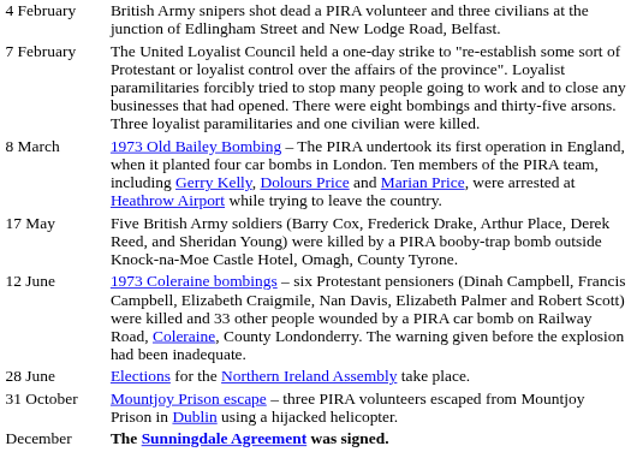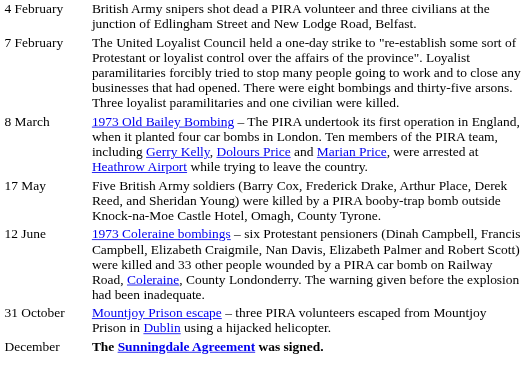 <table width=100%>
 <tr>
 <td style="width:100px; vertical-align:top;">4 February</td>
 <td>British Army snipers shot dead a PIRA volunteer and three civilians at the junction of Edlingham Street and New Lodge Road, Belfast.</td>
 </tr>
 <tr>
 <td valign="top">7 February</td>
 <td>The United Loyalist Council held a one-day strike to "re-establish some sort of Protestant or loyalist control over the affairs of the province". Loyalist paramilitaries forcibly tried to stop many people going to work and to close any businesses that had opened. There were eight bombings and thirty-five arsons. Three loyalist paramilitaries and one civilian were killed.</td>
 </tr>
 <tr>
 <td valign="top">8 March</td>
 <td><a href='#'>1973 Old Bailey Bombing</a> – The PIRA undertook its first operation in England, when it planted four car bombs in London. Ten members of the PIRA team, including <a href='#'>Gerry Kelly</a>, <a href='#'>Dolours Price</a> and <a href='#'>Marian Price</a>, were arrested at <a href='#'>Heathrow Airport</a> while trying to leave the country.</td>
 </tr>
 <tr>
 <td valign="top">17 May</td>
 <td>Five British Army soldiers (Barry Cox, Frederick Drake, Arthur Place, Derek Reed, and Sheridan Young) were killed by a PIRA booby-trap bomb outside Knock-na-Moe Castle Hotel, Omagh, County Tyrone.</td>
 </tr>
 <tr>
 <td valign="top">12 June</td>
 <td><a href='#'>1973 Coleraine bombings</a> – six Protestant pensioners (Dinah Campbell, Francis Campbell, Elizabeth Craigmile, Nan Davis, Elizabeth Palmer and Robert Scott) were killed and 33 other people wounded by a PIRA car bomb on Railway Road, <a href='#'>Coleraine</a>, County Londonderry. The warning given before the explosion had been inadequate.</td>
 </tr>
 <tr>
-<td valign="top">28 June</td>
-<td><a href='#'>Elections</a> for the <a href='#'>Northern Ireland Assembly</a> take place.</td>
-</tr>
-<tr>
 <td valign="top">31 October</td>
 <td><a href='#'>Mountjoy Prison escape</a> – three PIRA volunteers escaped from Mountjoy Prison in <a href='#'>Dublin</a> using a hijacked helicopter.</td>
 </tr>
 <tr>
 <td valign="top">December</td>
 <td><strong>The <a href='#'>Sunningdale Agreement</a> was signed.</strong></td>
 </tr>
 </table>
